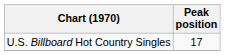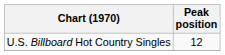 <table class="wikitable sortable">
 <tr>
 <th align="left">Chart (1970)</th>
 <th align="center">Peak<br>position</th>
 </tr>
 <tr>
 <td align="left">U.S. <em>Billboard</em> Hot Country Singles</td>
-<td align="center">17</td>
+<td align="center">12</td>
 </tr>
 <tr>
 </tr>
 </table>
